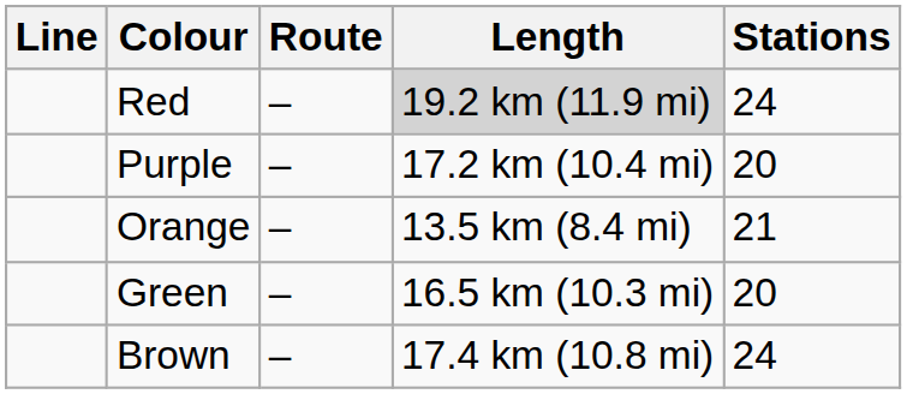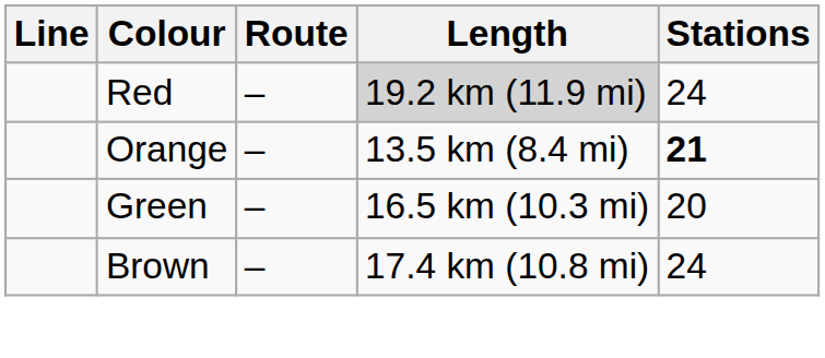 <table class="wikitable">
 <tr>
 <th><strong>Line</strong></th>
 <th><strong>Colour</strong></th>
 <th><strong>Route</strong></th>
 <th><strong>Length</strong></th>
 <th><strong>Stations</strong></th>
 </tr>
 <tr>
 <td></td>
 <td>Red</td>
 <td> – </td>
 <td style="background: lightgrey;">19.2 km (11.9 mi)</td>
 <td>24</td>
 </tr>
 <tr>
 <td></td>
-<td>Purple</td>
-<td> – </td>
-<td>17.2 km (10.4 mi)</td>
-<td>20</td>
-</tr>
-<tr>
-<td></td>
 <td>Orange</td>
 <td> – </td>
 <td>13.5 km (8.4 mi)</td>
-<td>21</td>
+<td><strong>21</strong></td>
 </tr>
 <tr>
 <td></td>
 <td>Green</td>
 <td> – </td>
 <td>16.5 km (10.3 mi)</td>
 <td>20</td>
 </tr>
 <tr>
 <td></td>
 <td>Brown</td>
 <td> – </td>
 <td>17.4 km (10.8 mi)</td>
 <td>24</td>
 </tr>
 </table>
